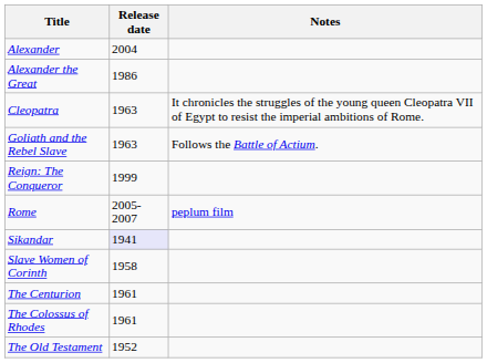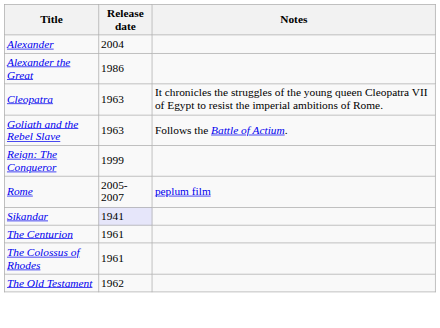 <table class="wikitable sortable">
 <tr>
 <th scope="col">Title</th>
 <th scope="col">Release date</th>
 <th scope="col" class="unsortable">Notes</th>
 </tr>
 <tr>
 <td><em><a href='#'>Alexander</a></em></td>
 <td>2004</td>
 <td></td>
 </tr>
 <tr>
 <td><em><a href='#'>Alexander the Great</a></em></td>
 <td>1986</td>
 <td></td>
 </tr>
 <tr>
 <td><em><a href='#'>Cleopatra</a></em></td>
 <td>1963</td>
 <td>It chronicles the struggles of the young queen Cleopatra VII of Egypt to resist the imperial ambitions of Rome.</td>
 </tr>
 <tr>
 <td><em><a href='#'>Goliath and the Rebel Slave</a></em></td>
 <td>1963</td>
 <td>Follows the <em><a href='#'>Battle of Actium</a></em>.</td>
 </tr>
 <tr>
 <td><em><a href='#'>Reign: The Conqueror</a></em></td>
 <td>1999</td>
 <td></td>
 </tr>
 <tr>
 <td><em><a href='#'>Rome</a></em></td>
 <td>2005-2007</td>
 <td><a href='#'>peplum film</a></td>
 </tr>
 <tr>
 <td><em><a href='#'>Sikandar</a></em></td>
 <td style="background: lavender;">1941</td>
 <td></td>
 </tr>
 <tr>
-<td><em><a href='#'>Slave Women of Corinth</a></em></td>
-<td>1958</td>
-<td></td>
-</tr>
-<tr>
 <td><em><a href='#'>The Centurion</a></em></td>
 <td>1961</td>
 <td></td>
 </tr>
 <tr>
 <td><em><a href='#'>The Colossus of Rhodes</a></em></td>
 <td>1961</td>
 <td></td>
 </tr>
 <tr>
 <td><em><a href='#'>The Old Testament</a></em></td>
-<td>1952</td>
+<td>1962</td>
 <td></td>
 </tr>
 </table>
